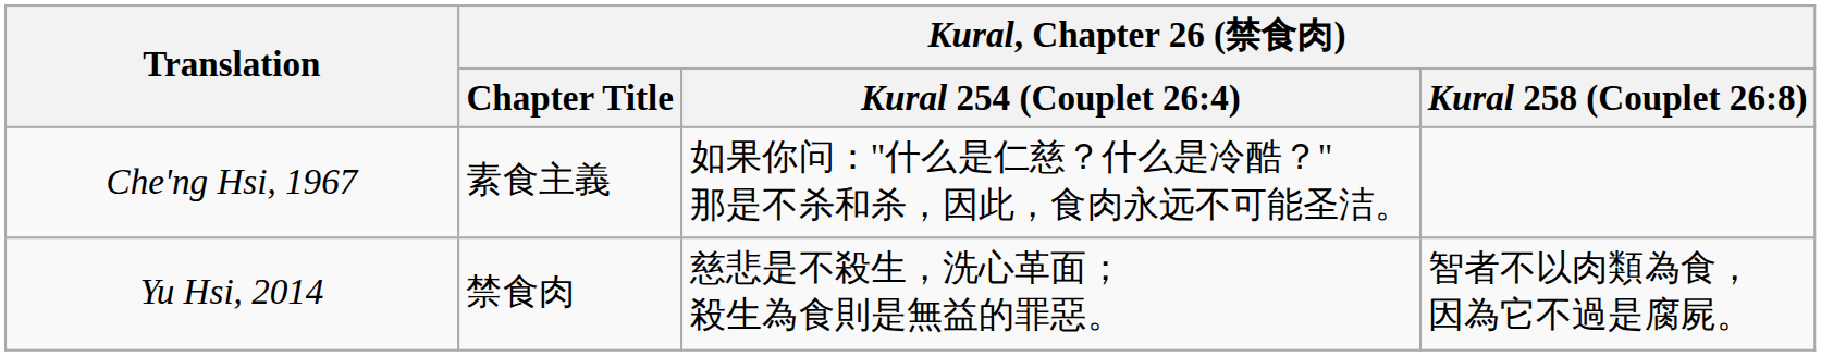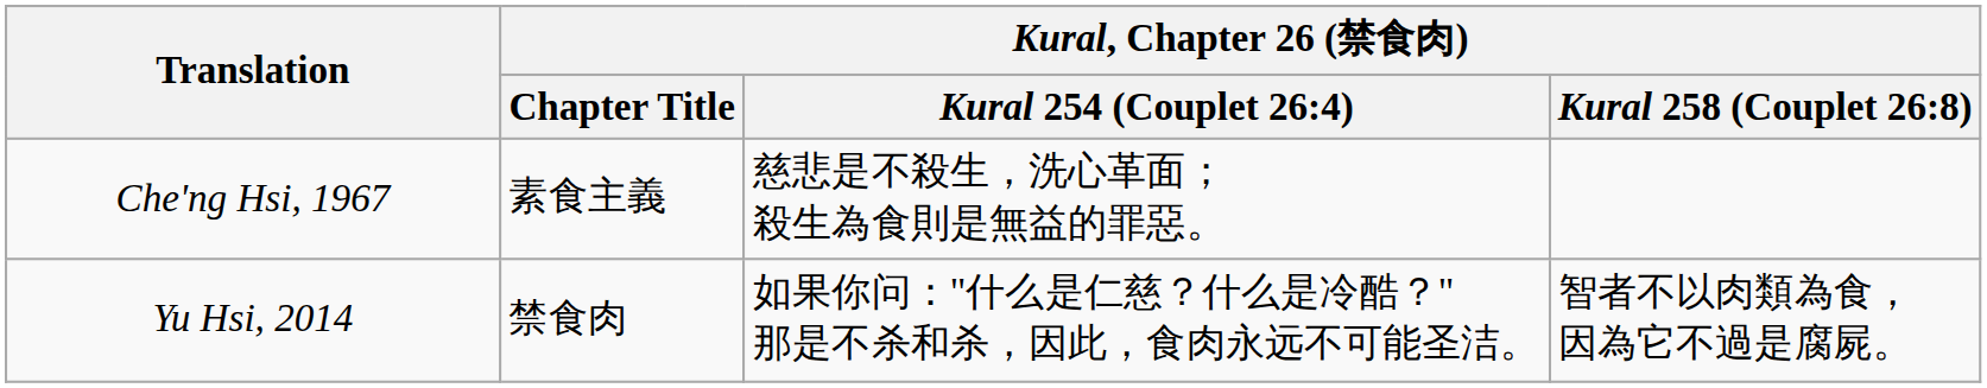 <table class="wikitable">
 <tr>
 <th style="text-align:center; width:25%;" rowspan="2">Translation</th>
 <th colspan="3"><em>Kural</em>, Chapter 26 (禁食肉)</th>
 </tr>
 <tr>
 <th>Chapter Title</th>
 <th><em>Kural</em> 254 (Couplet 26:4)</th>
 <th><em>Kural</em> 258 (Couplet 26:8)</th>
 </tr>
 <tr>
 <td style="text-align:center;"><em>Che'ng Hsi, 1967</em></td>
 <td>素食主義</td>
-<td>如果你问："什么是仁慈？什么是冷酷？"<br>那是不杀和杀，因此，食肉永远不可能圣洁。</td>
+<td>慈悲是不殺生，洗心革面；<br>殺生為食則是無益的罪惡。</td>
 <td></td>
 </tr>
 <tr>
 <td style="text-align:center;"><em>Yu Hsi, 2014</em></td>
 <td>禁食肉</td>
-<td>慈悲是不殺生，洗心革面；<br>殺生為食則是無益的罪惡。</td>
+<td>如果你问："什么是仁慈？什么是冷酷？"<br>那是不杀和杀，因此，食肉永远不可能圣洁。</td>
 <td>智者不以肉類為食，<br>因為它不過是腐屍。</td>
 </tr>
 </table>
